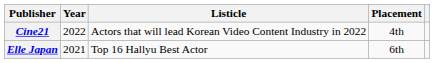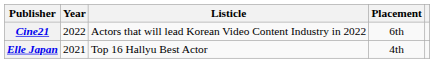 <table class="wikitable plainrowheaders sortable" style="text-align:center">
 <tr>
 <th scope="col">Publisher</th>
 <th scope="col">Year</th>
 <th scope="col">Listicle</th>
 <th scope="col">Placement</th>
 <th scope="col" class="unsortable"></th>
 </tr>
 <tr>
 <th scope="row"><em><a href='#'>Cine21</a></em></th>
 <td>2022</td>
 <td style="text-align:left">Actors that will lead Korean Video Content Industry in 2022</td>
-<td>4th</td>
+<td>6th</td>
 <td></td>
 </tr>
 <tr>
 <th scope="row"><em><a href='#'>Elle Japan</a></em></th>
 <td>2021</td>
 <td style="text-align:left">Top 16 Hallyu Best Actor</td>
-<td>6th</td>
+<td>4th</td>
 <td></td>
 </tr>
 </table>
